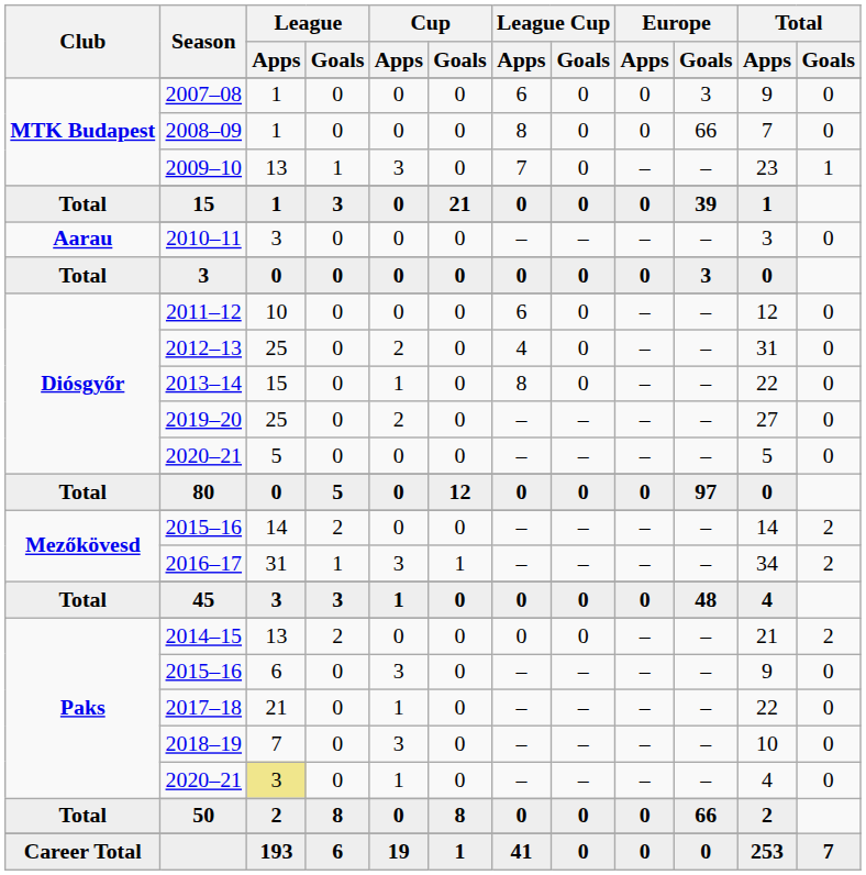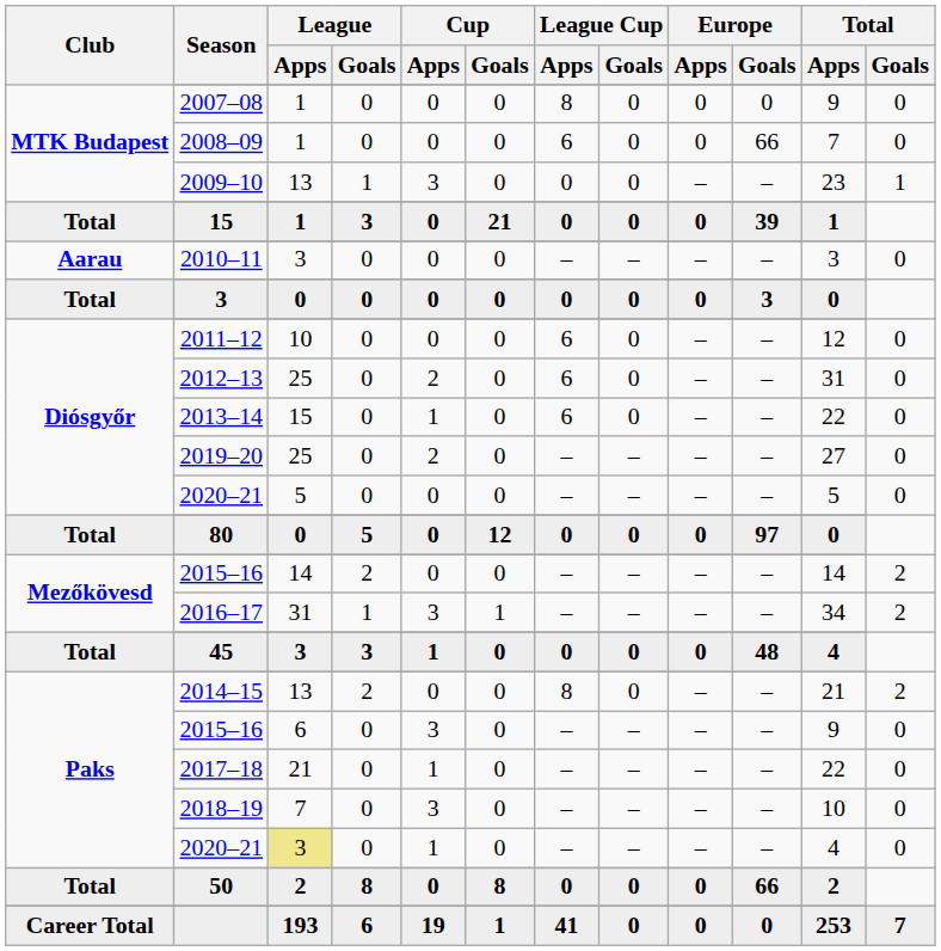 <table class="wikitable" style="font-size:90%; text-align: center;">
 <tr>
 <th rowspan="2">Club</th>
 <th rowspan="2">Season</th>
 <th colspan="2">League</th>
 <th colspan="2">Cup</th>
 <th colspan="2">League Cup</th>
 <th colspan="2">Europe</th>
 <th colspan="2">Total</th>
 </tr>
 <tr>
 <th>Apps</th>
 <th>Goals</th>
 <th>Apps</th>
 <th>Goals</th>
 <th>Apps</th>
 <th>Goals</th>
 <th>Apps</th>
 <th>Goals</th>
 <th>Apps</th>
 <th>Goals</th>
 </tr>
 <tr ||-||-||-|->
 <td rowspan="5" valign="center"><strong><a href='#'>MTK Budapest</a></strong></td>
 </tr>
 <tr>
 <td><a href='#'>2007–08</a></td>
 <td>1</td>
 <td>0</td>
 <td>0</td>
 <td>0</td>
-<td>6</td>
+<td>8</td>
 <td>0</td>
 <td>0</td>
-<td>3</td>
+<td>0</td>
 <td>9</td>
 <td>0</td>
 </tr>
 <tr>
 <td><a href='#'>2008–09</a></td>
 <td>1</td>
 <td>0</td>
 <td>0</td>
 <td>0</td>
-<td>8</td>
+<td>6</td>
 <td>0</td>
 <td>0</td>
 <td>66</td>
 <td>7</td>
 <td>0</td>
 </tr>
 <tr>
 <td><a href='#'>2009–10</a></td>
 <td>13</td>
 <td>1</td>
 <td>3</td>
 <td>0</td>
-<td>7</td>
+<td>0</td>
 <td>0</td>
 <td>–</td>
 <td>–</td>
 <td>23</td>
 <td>1</td>
 </tr>
 <tr>
 </tr>
 <tr style="font-weight:bold; background-color:#eeeeee;">
 <td>Total</td>
 <td>15</td>
 <td>1</td>
 <td>3</td>
 <td>0</td>
 <td>21</td>
 <td>0</td>
 <td>0</td>
 <td>0</td>
 <td>39</td>
 <td>1</td>
 </tr>
 <tr>
 <td rowspan="3" valign="center"><strong><a href='#'>Aarau</a></strong></td>
 </tr>
 <tr>
 <td><a href='#'>2010–11</a></td>
 <td>3</td>
 <td>0</td>
 <td>0</td>
 <td>0</td>
 <td>–</td>
 <td>–</td>
 <td>–</td>
 <td>–</td>
 <td>3</td>
 <td>0</td>
 </tr>
 <tr>
 </tr>
 <tr style="font-weight:bold; background-color:#eeeeee;">
 <td>Total</td>
 <td>3</td>
 <td>0</td>
 <td>0</td>
 <td>0</td>
 <td>0</td>
 <td>0</td>
 <td>0</td>
 <td>0</td>
 <td>3</td>
 <td>0</td>
 </tr>
 <tr>
 <td rowspan="7" valign="center"><strong><a href='#'>Diósgyőr</a></strong></td>
 </tr>
 <tr>
 <td><a href='#'>2011–12</a></td>
 <td>10</td>
 <td>0</td>
 <td>0</td>
 <td>0</td>
 <td>6</td>
 <td>0</td>
 <td>–</td>
 <td>–</td>
 <td>12</td>
 <td>0</td>
 </tr>
 <tr>
 <td><a href='#'>2012–13</a></td>
 <td>25</td>
 <td>0</td>
 <td>2</td>
 <td>0</td>
-<td>4</td>
+<td>6</td>
 <td>0</td>
 <td>–</td>
 <td>–</td>
 <td>31</td>
 <td>0</td>
 </tr>
 <tr>
 <td><a href='#'>2013–14</a></td>
 <td>15</td>
 <td>0</td>
 <td>1</td>
 <td>0</td>
-<td>8</td>
+<td>6</td>
 <td>0</td>
 <td>–</td>
 <td>–</td>
 <td>22</td>
 <td>0</td>
 </tr>
 <tr>
 <td><a href='#'>2019–20</a></td>
 <td>25</td>
 <td>0</td>
 <td>2</td>
 <td>0</td>
 <td>–</td>
 <td>–</td>
 <td>–</td>
 <td>–</td>
 <td>27</td>
 <td>0</td>
 </tr>
 <tr>
 <td><a href='#'>2020–21</a></td>
 <td>5</td>
 <td>0</td>
 <td>0</td>
 <td>0</td>
 <td>–</td>
 <td>–</td>
 <td>–</td>
 <td>–</td>
 <td>5</td>
 <td>0</td>
 </tr>
 <tr>
 </tr>
 <tr style="font-weight:bold; background-color:#eeeeee;">
 <td>Total</td>
 <td>80</td>
 <td>0</td>
 <td>5</td>
 <td>0</td>
 <td>12</td>
 <td>0</td>
 <td>0</td>
 <td>0</td>
 <td>97</td>
 <td>0</td>
 </tr>
 <tr>
 <td rowspan="4" valign="center"><strong><a href='#'>Mezőkövesd</a></strong></td>
 </tr>
 <tr>
 <td><a href='#'>2015–16</a></td>
 <td>14</td>
 <td>2</td>
 <td>0</td>
 <td>0</td>
 <td>–</td>
 <td>–</td>
 <td>–</td>
 <td>–</td>
 <td>14</td>
 <td>2</td>
 </tr>
 <tr>
 <td><a href='#'>2016–17</a></td>
 <td>31</td>
 <td>1</td>
 <td>3</td>
 <td>1</td>
 <td>–</td>
 <td>–</td>
 <td>–</td>
 <td>–</td>
 <td>34</td>
 <td>2</td>
 </tr>
 <tr>
 </tr>
 <tr style="font-weight:bold; background-color:#eeeeee;">
 <td>Total</td>
 <td>45</td>
 <td>3</td>
 <td>3</td>
 <td>1</td>
 <td>0</td>
 <td>0</td>
 <td>0</td>
 <td>0</td>
 <td>48</td>
 <td>4</td>
 </tr>
 <tr>
 <td rowspan="7" valign="center"><strong><a href='#'>Paks</a></strong></td>
 </tr>
 <tr>
 <td><a href='#'>2014–15</a></td>
 <td>13</td>
 <td>2</td>
 <td>0</td>
 <td>0</td>
-<td>0</td>
+<td>8</td>
 <td>0</td>
 <td>–</td>
 <td>–</td>
 <td>21</td>
 <td>2</td>
 </tr>
 <tr>
 <td><a href='#'>2015–16</a></td>
 <td>6</td>
 <td>0</td>
 <td>3</td>
 <td>0</td>
 <td>–</td>
 <td>–</td>
 <td>–</td>
 <td>–</td>
 <td>9</td>
 <td>0</td>
 </tr>
 <tr>
 <td><a href='#'>2017–18</a></td>
 <td>21</td>
 <td>0</td>
 <td>1</td>
 <td>0</td>
 <td>–</td>
 <td>–</td>
 <td>–</td>
 <td>–</td>
 <td>22</td>
 <td>0</td>
 </tr>
 <tr>
 <td><a href='#'>2018–19</a></td>
 <td>7</td>
 <td>0</td>
 <td>3</td>
 <td>0</td>
 <td>–</td>
 <td>–</td>
 <td>–</td>
 <td>–</td>
 <td>10</td>
 <td>0</td>
 </tr>
 <tr>
 <td><a href='#'>2020–21</a></td>
 <td style="background: khaki;">3</td>
 <td>0</td>
 <td>1</td>
 <td>0</td>
 <td>–</td>
 <td>–</td>
 <td>–</td>
 <td>–</td>
 <td>4</td>
 <td>0</td>
 </tr>
 <tr>
 </tr>
 <tr style="font-weight:bold; background-color:#eeeeee;">
 <td>Total</td>
 <td>50</td>
 <td>2</td>
 <td>8</td>
 <td>0</td>
 <td>8</td>
 <td>0</td>
 <td>0</td>
 <td>0</td>
 <td>66</td>
 <td>2</td>
 </tr>
 <tr>
 </tr>
 <tr style="font-weight:bold; background-color:#eeeeee;">
 <td rowspan="1" valign="top"><strong>Career Total</strong></td>
 <td></td>
 <td><strong>193</strong></td>
 <td><strong>6</strong></td>
 <td><strong>19</strong></td>
 <td><strong>1</strong></td>
 <td><strong>41</strong></td>
 <td><strong>0</strong></td>
 <td><strong>0</strong></td>
 <td><strong>0</strong></td>
 <td><strong>253</strong></td>
 <td><strong>7</strong></td>
 </tr>
 </table>
